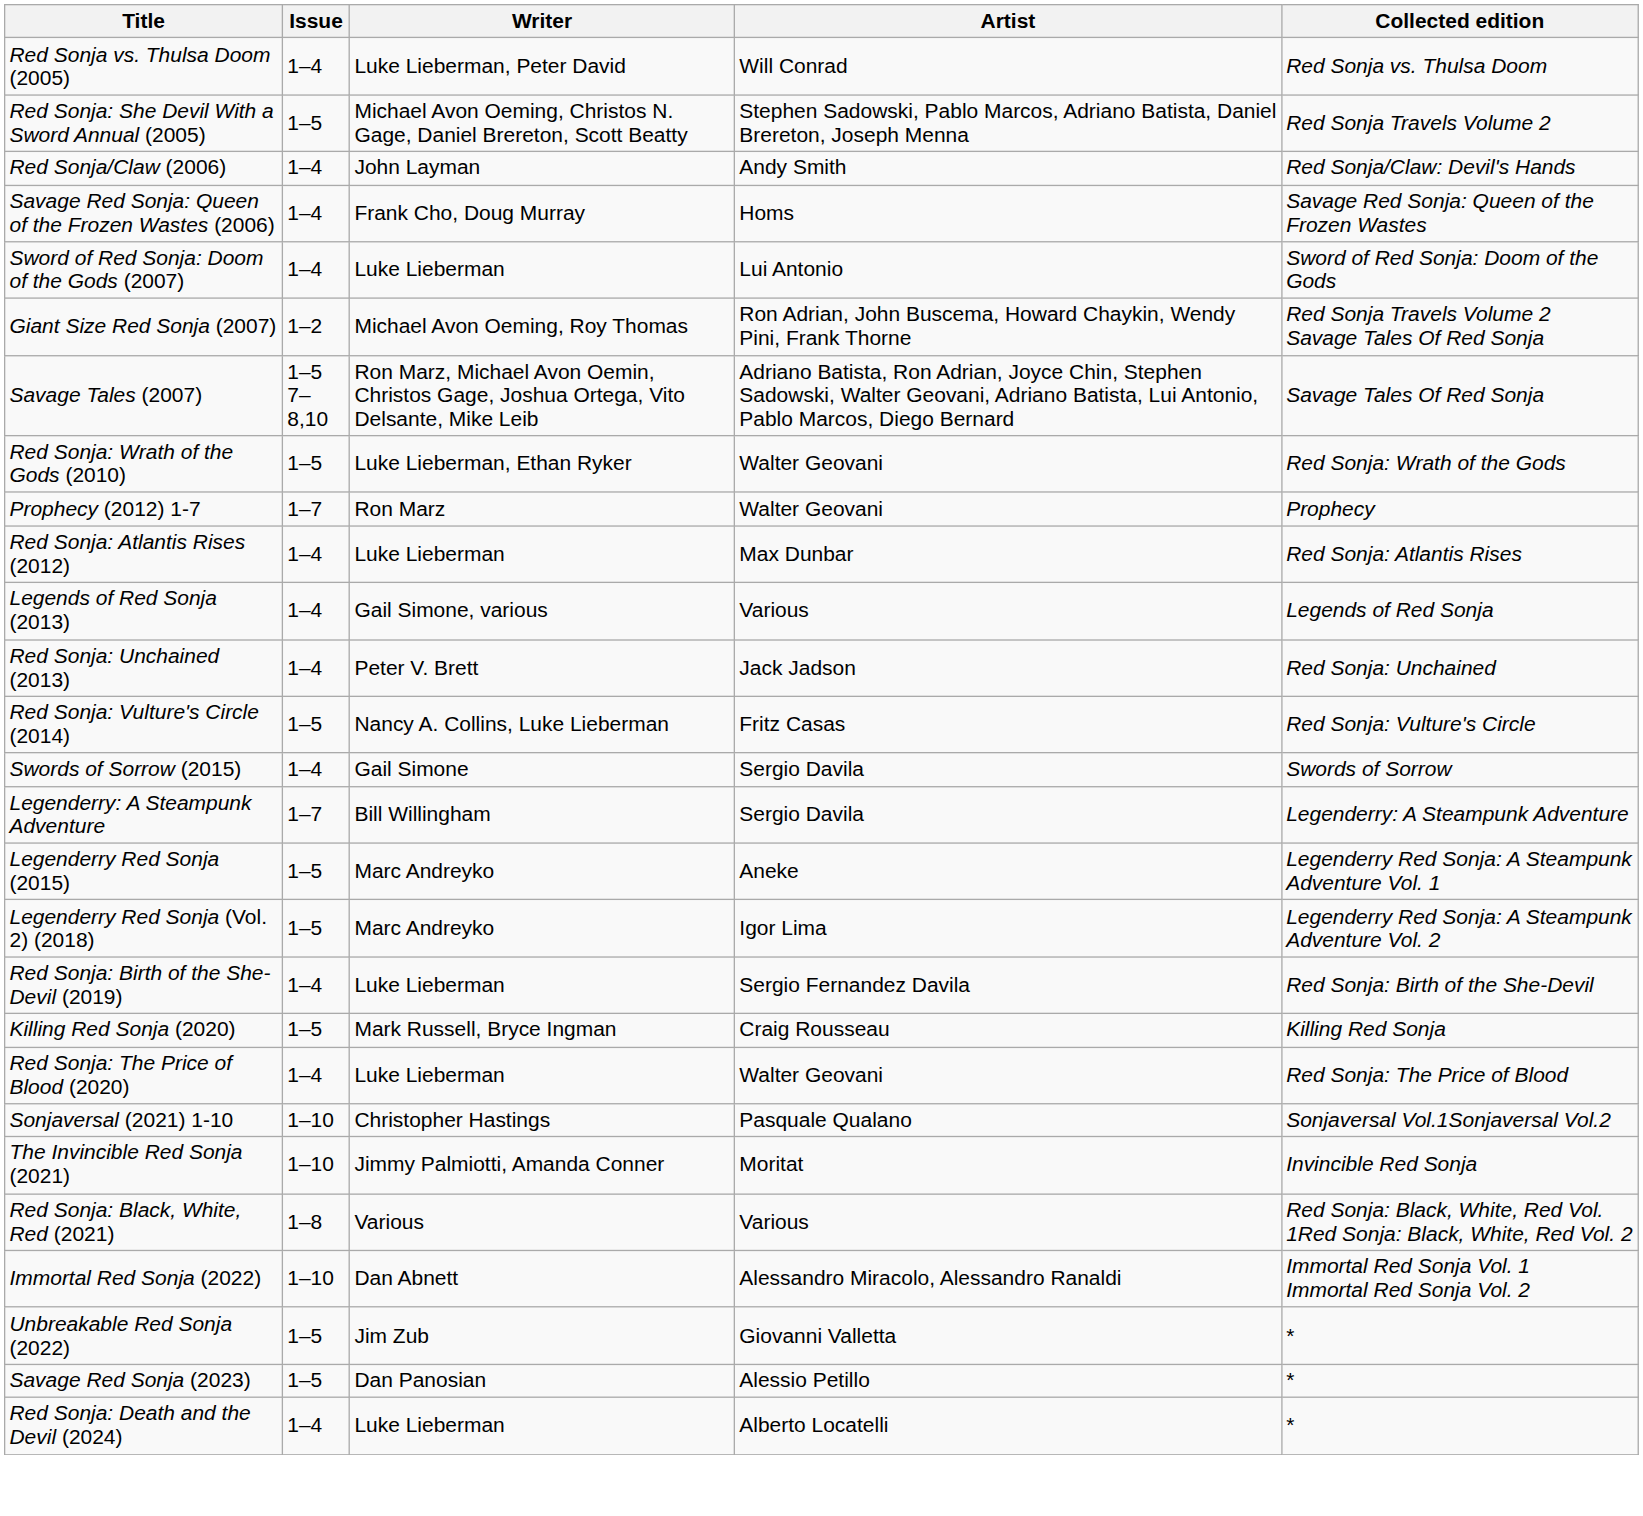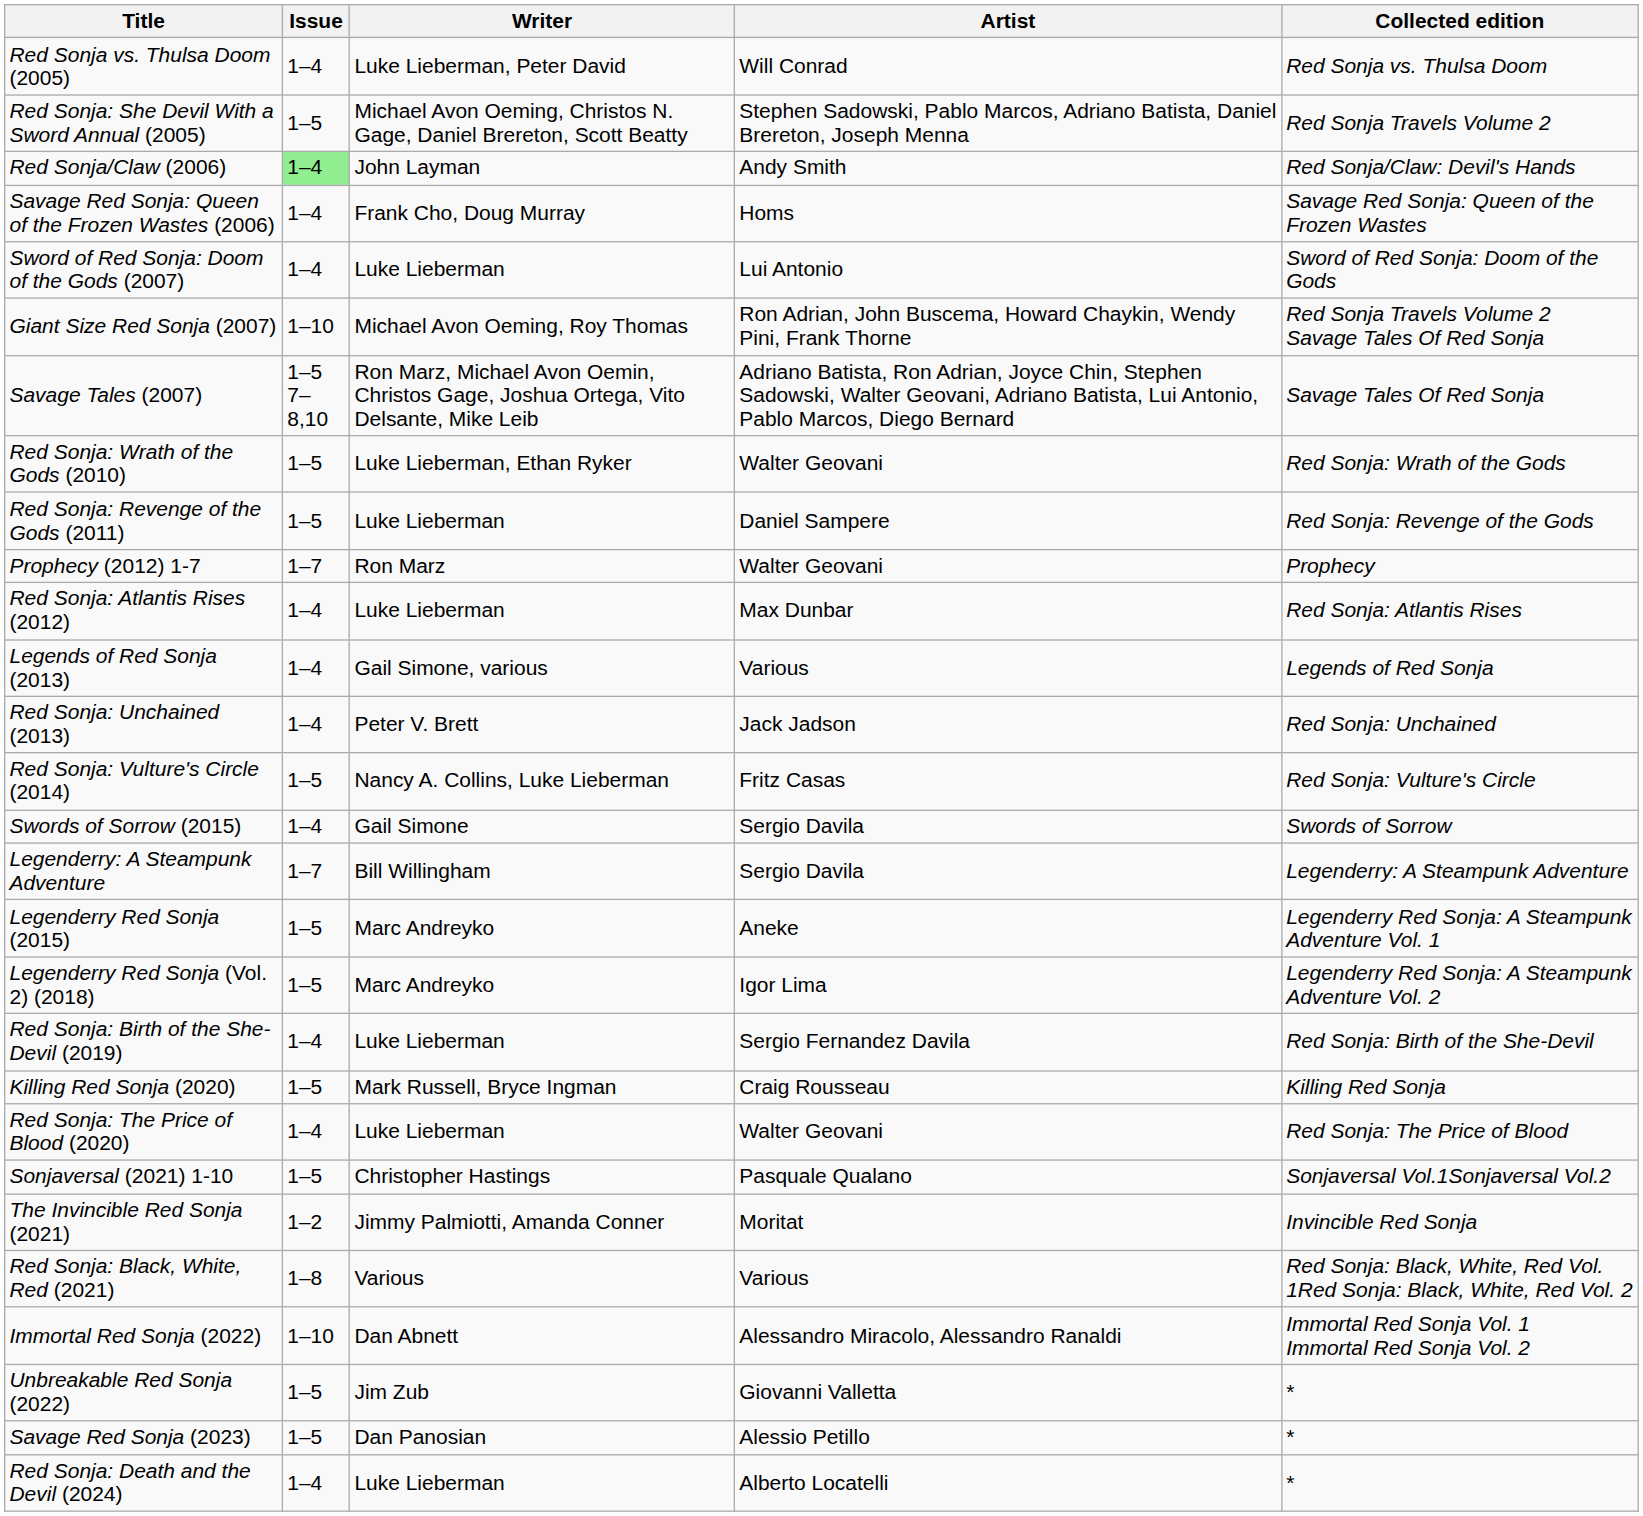 <table class="wikitable">
 <tr>
 <th>Title</th>
 <th>Issue</th>
 <th>Writer</th>
 <th>Artist</th>
 <th>Collected edition</th>
 </tr>
 <tr>
 <td><em>Red Sonja vs. Thulsa Doom</em> (2005)</td>
 <td>1–4</td>
 <td>Luke Lieberman, Peter David</td>
 <td>Will Conrad</td>
 <td><em>Red Sonja vs. Thulsa Doom</em></td>
 </tr>
 <tr>
 <td><em>Red Sonja: She Devil With a Sword Annual</em> (2005)</td>
 <td>1–5</td>
 <td>Michael Avon Oeming, Christos N. Gage, Daniel Brereton, Scott Beatty</td>
 <td>Stephen Sadowski, Pablo Marcos, Adriano Batista, Daniel Brereton, Joseph Menna</td>
 <td><em>Red Sonja Travels Volume 2</em></td>
 </tr>
 <tr>
 <td><em>Red Sonja/Claw</em> (2006)</td>
-<td>1–4</td>
+<td style="background: lightgreen;">1–4</td>
 <td>John Layman</td>
 <td>Andy Smith</td>
 <td><em>Red Sonja/Claw: Devil's Hands</em></td>
 </tr>
 <tr>
 <td><em>Savage Red Sonja: Queen of the Frozen Wastes</em> (2006)</td>
 <td>1–4</td>
 <td>Frank Cho, Doug Murray</td>
 <td>Homs</td>
 <td><em>Savage Red Sonja: Queen of the Frozen Wastes</em></td>
 </tr>
 <tr>
 <td><em>Sword of Red Sonja: Doom of the Gods</em> (2007)</td>
 <td>1–4</td>
 <td>Luke Lieberman</td>
 <td>Lui Antonio</td>
 <td><em>Sword of Red Sonja: Doom of the Gods</em></td>
 </tr>
 <tr>
 <td><em>Giant Size Red Sonja</em> (2007)</td>
-<td>1–2</td>
+<td>1–10</td>
 <td>Michael Avon Oeming, Roy Thomas</td>
 <td>Ron Adrian, John Buscema, Howard Chaykin, Wendy Pini, Frank Thorne</td>
 <td><em>Red Sonja Travels Volume 2</em><br><em>Savage Tales Of Red Sonja</em></td>
 </tr>
 <tr>
 <td><em>Savage Tales</em> (2007)</td>
 <td>1–5<br>7–8,10</td>
 <td>Ron Marz, Michael Avon Oemin, Christos Gage, Joshua Ortega, Vito Delsante, Mike Leib</td>
 <td>Adriano Batista, Ron Adrian, Joyce Chin, Stephen Sadowski, Walter Geovani, Adriano Batista, Lui Antonio, Pablo Marcos, Diego Bernard</td>
 <td><em>Savage Tales Of Red Sonja</em></td>
 </tr>
 <tr>
 <td><em>Red Sonja: Wrath of the Gods</em> (2010)</td>
 <td>1–5</td>
 <td>Luke Lieberman, Ethan Ryker</td>
 <td>Walter Geovani</td>
 <td><em>Red Sonja: Wrath of the Gods</em></td>
+</tr>
+<tr>
+<td><em>Red Sonja: Revenge of the Gods</em> (2011)</td>
+<td>1–5</td>
+<td>Luke Lieberman</td>
+<td>Daniel Sampere</td>
+<td><em>Red Sonja: Revenge of the Gods</em></td>
 </tr>
 <tr>
 <td><em>Prophecy</em> (2012) 1-7</td>
 <td>1–7</td>
 <td>Ron Marz</td>
 <td>Walter Geovani</td>
 <td><em>Prophecy</em></td>
 </tr>
 <tr>
 <td><em>Red Sonja: Atlantis Rises</em> (2012)</td>
 <td>1–4</td>
 <td>Luke Lieberman</td>
 <td>Max Dunbar</td>
 <td><em>Red Sonja: Atlantis Rises</em></td>
 </tr>
 <tr>
 <td><em>Legends of Red Sonja</em> (2013)</td>
 <td>1–4</td>
 <td>Gail Simone, various</td>
 <td>Various</td>
 <td><em>Legends of Red Sonja</em></td>
 </tr>
 <tr>
 <td><em>Red Sonja: Unchained</em> (2013)</td>
 <td>1–4</td>
 <td>Peter V. Brett</td>
 <td>Jack Jadson</td>
 <td><em>Red Sonja: Unchained</em></td>
 </tr>
 <tr>
 <td><em>Red Sonja: Vulture's Circle</em> (2014)</td>
 <td>1–5</td>
 <td>Nancy A. Collins, Luke Lieberman</td>
 <td>Fritz Casas</td>
 <td><em>Red Sonja: Vulture's Circle</em></td>
 </tr>
 <tr>
 <td><em>Swords of Sorrow</em> (2015)</td>
 <td>1–4</td>
 <td>Gail Simone</td>
 <td>Sergio Davila</td>
 <td><em>Swords of Sorrow</em></td>
 </tr>
 <tr>
 <td><em>Legenderry: A Steampunk Adventure</em></td>
 <td>1–7</td>
 <td>Bill Willingham</td>
 <td>Sergio Davila</td>
 <td><em>Legenderry: A Steampunk Adventure</em></td>
 </tr>
 <tr>
 <td><em>Legenderry Red Sonja</em> (2015)</td>
 <td>1–5</td>
 <td>Marc Andreyko</td>
 <td>Aneke</td>
 <td><em>Legenderry Red Sonja: A Steampunk Adventure Vol. 1</em></td>
 </tr>
 <tr>
 <td><em>Legenderry Red Sonja</em> (Vol. 2) (2018)</td>
 <td>1–5</td>
 <td>Marc Andreyko</td>
 <td>Igor Lima</td>
 <td><em>Legenderry Red Sonja: A Steampunk Adventure Vol. 2</em></td>
 </tr>
 <tr>
 <td><em>Red Sonja: Birth of the She-Devil</em> (2019)</td>
 <td>1–4</td>
 <td>Luke Lieberman</td>
 <td>Sergio Fernandez Davila</td>
 <td><em>Red Sonja: Birth of the She-Devil</em></td>
 </tr>
 <tr>
 <td><em>Killing Red Sonja</em> (2020)</td>
 <td>1–5</td>
 <td>Mark Russell, Bryce Ingman</td>
 <td>Craig Rousseau</td>
 <td><em>Killing Red Sonja</em></td>
 </tr>
 <tr>
 <td><em>Red Sonja: The Price of Blood</em> (2020)</td>
 <td>1–4</td>
 <td>Luke Lieberman</td>
 <td>Walter Geovani</td>
 <td><em>Red Sonja: The Price of Blood</em></td>
 </tr>
 <tr>
 <td><em>Sonjaversal</em> (2021) 1-10</td>
-<td>1–10</td>
+<td>1–5</td>
 <td>Christopher Hastings</td>
 <td>Pasquale Qualano</td>
 <td><em>Sonjaversal Vol.1</em><em>Sonjaversal Vol.2</em></td>
 </tr>
 <tr>
 <td><em>The Invincible Red Sonja</em> (2021)</td>
-<td>1–10</td>
+<td>1–2</td>
 <td>Jimmy Palmiotti, Amanda Conner</td>
 <td>Moritat</td>
 <td><em>Invincible Red Sonja</em></td>
 </tr>
 <tr>
 <td><em>Red Sonja: Black, White, Red</em> (2021)</td>
 <td>1–8</td>
 <td>Various</td>
 <td>Various</td>
 <td><em>Red Sonja: Black, White, Red Vol. 1</em><em>Red Sonja: Black, White, Red Vol. 2</em></td>
 </tr>
 <tr>
 <td><em>Immortal Red Sonja</em> (2022)</td>
 <td>1–10</td>
 <td>Dan Abnett</td>
 <td>Alessandro Miracolo, Alessandro Ranaldi</td>
 <td><em>Immortal Red Sonja Vol. 1</em><br><em>Immortal Red Sonja Vol. 2</em></td>
 </tr>
 <tr>
 <td><em>Unbreakable Red Sonja</em> (2022)</td>
 <td>1–5</td>
 <td>Jim Zub</td>
 <td>Giovanni Valletta</td>
 <td>*</td>
 </tr>
 <tr>
 <td><em>Savage Red Sonja</em> (2023)</td>
 <td>1–5</td>
 <td>Dan Panosian</td>
 <td>Alessio Petillo</td>
 <td>*</td>
 </tr>
 <tr>
 <td><em>Red Sonja: Death and the Devil</em> (2024)</td>
 <td>1–4</td>
 <td>Luke Lieberman</td>
 <td>Alberto Locatelli</td>
 <td>*</td>
 </tr>
 </table>
